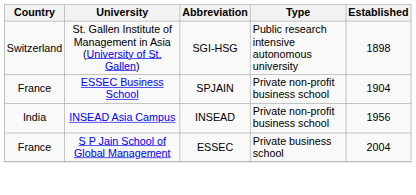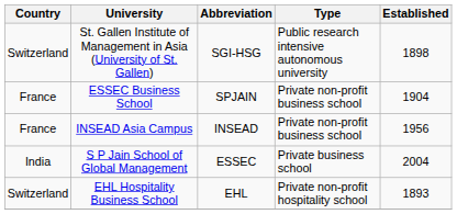 <table class="wikitable sortable">
 <tr>
 <th>Country</th>
 <th scope="col">University</th>
 <th>Abbreviation</th>
 <th scope="col">Type</th>
 <th scope="col">Established</th>
 </tr>
 <tr>
 <td align="center">Switzerland</td>
 <td align="center">St. Gallen Institute of Management in Asia (<a href='#'>University of St. Gallen</a>)</td>
 <td align="center">SGI-HSG</td>
 <td align="left">Public research intensive autonomous university</td>
 <td align="center">1898</td>
 </tr>
 <tr>
 <td align="center">France</td>
 <td align="center"><a href='#'>ESSEC Business School</a></td>
 <td align="center">SPJAIN</td>
 <td align="left">Private non-profit business school</td>
 <td align="center">1904</td>
 </tr>
 <tr>
-<td align="center">India</td>
+<td align="center">France</td>
 <td align="center"><a href='#'>INSEAD Asia Campus</a></td>
 <td align="center">INSEAD</td>
 <td align="left">Private non-profit business school</td>
 <td align="center">1956</td>
 </tr>
 <tr>
-<td align="center">France</td>
+<td align="center">India</td>
 <td align="center"><a href='#'>S P Jain School of Global Management</a></td>
 <td align="center">ESSEC</td>
 <td align="left">Private business school</td>
 <td align="center">2004</td>
 </tr>
 <tr>
+<td align="center">Switzerland</td>
+<td align="center"><a href='#'>EHL Hospitality Business School</a></td>
+<td align="center">EHL</td>
+<td align="left">Private non-profit hospitality school</td>
+<td align="center">1893</td>
+</tr>
+<tr>
 </tr>
 </table>
